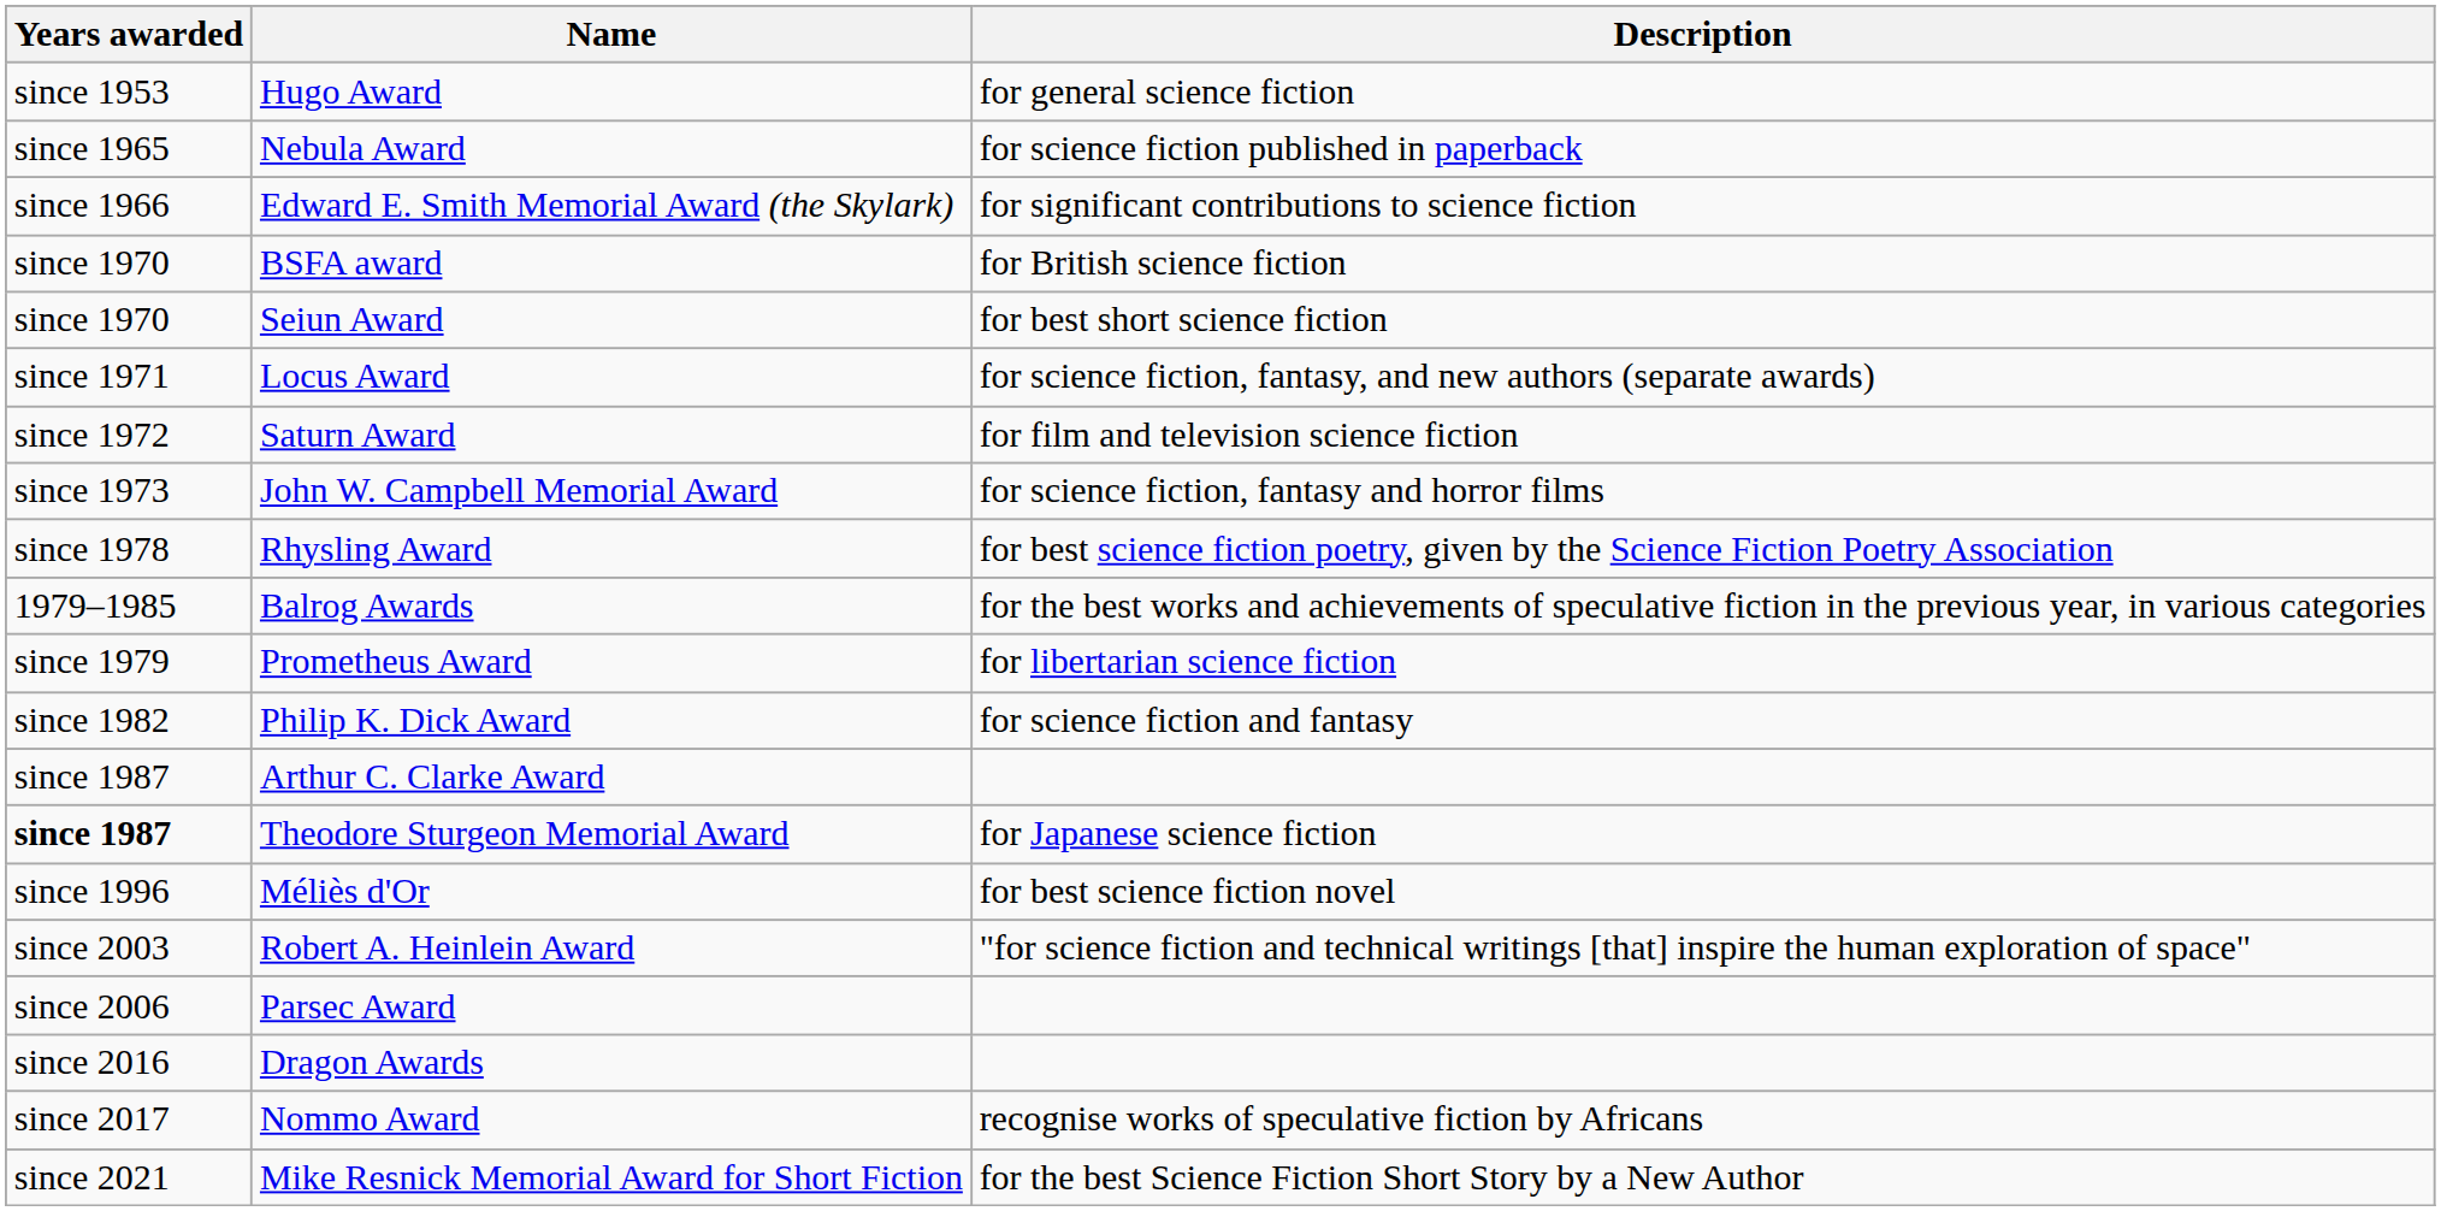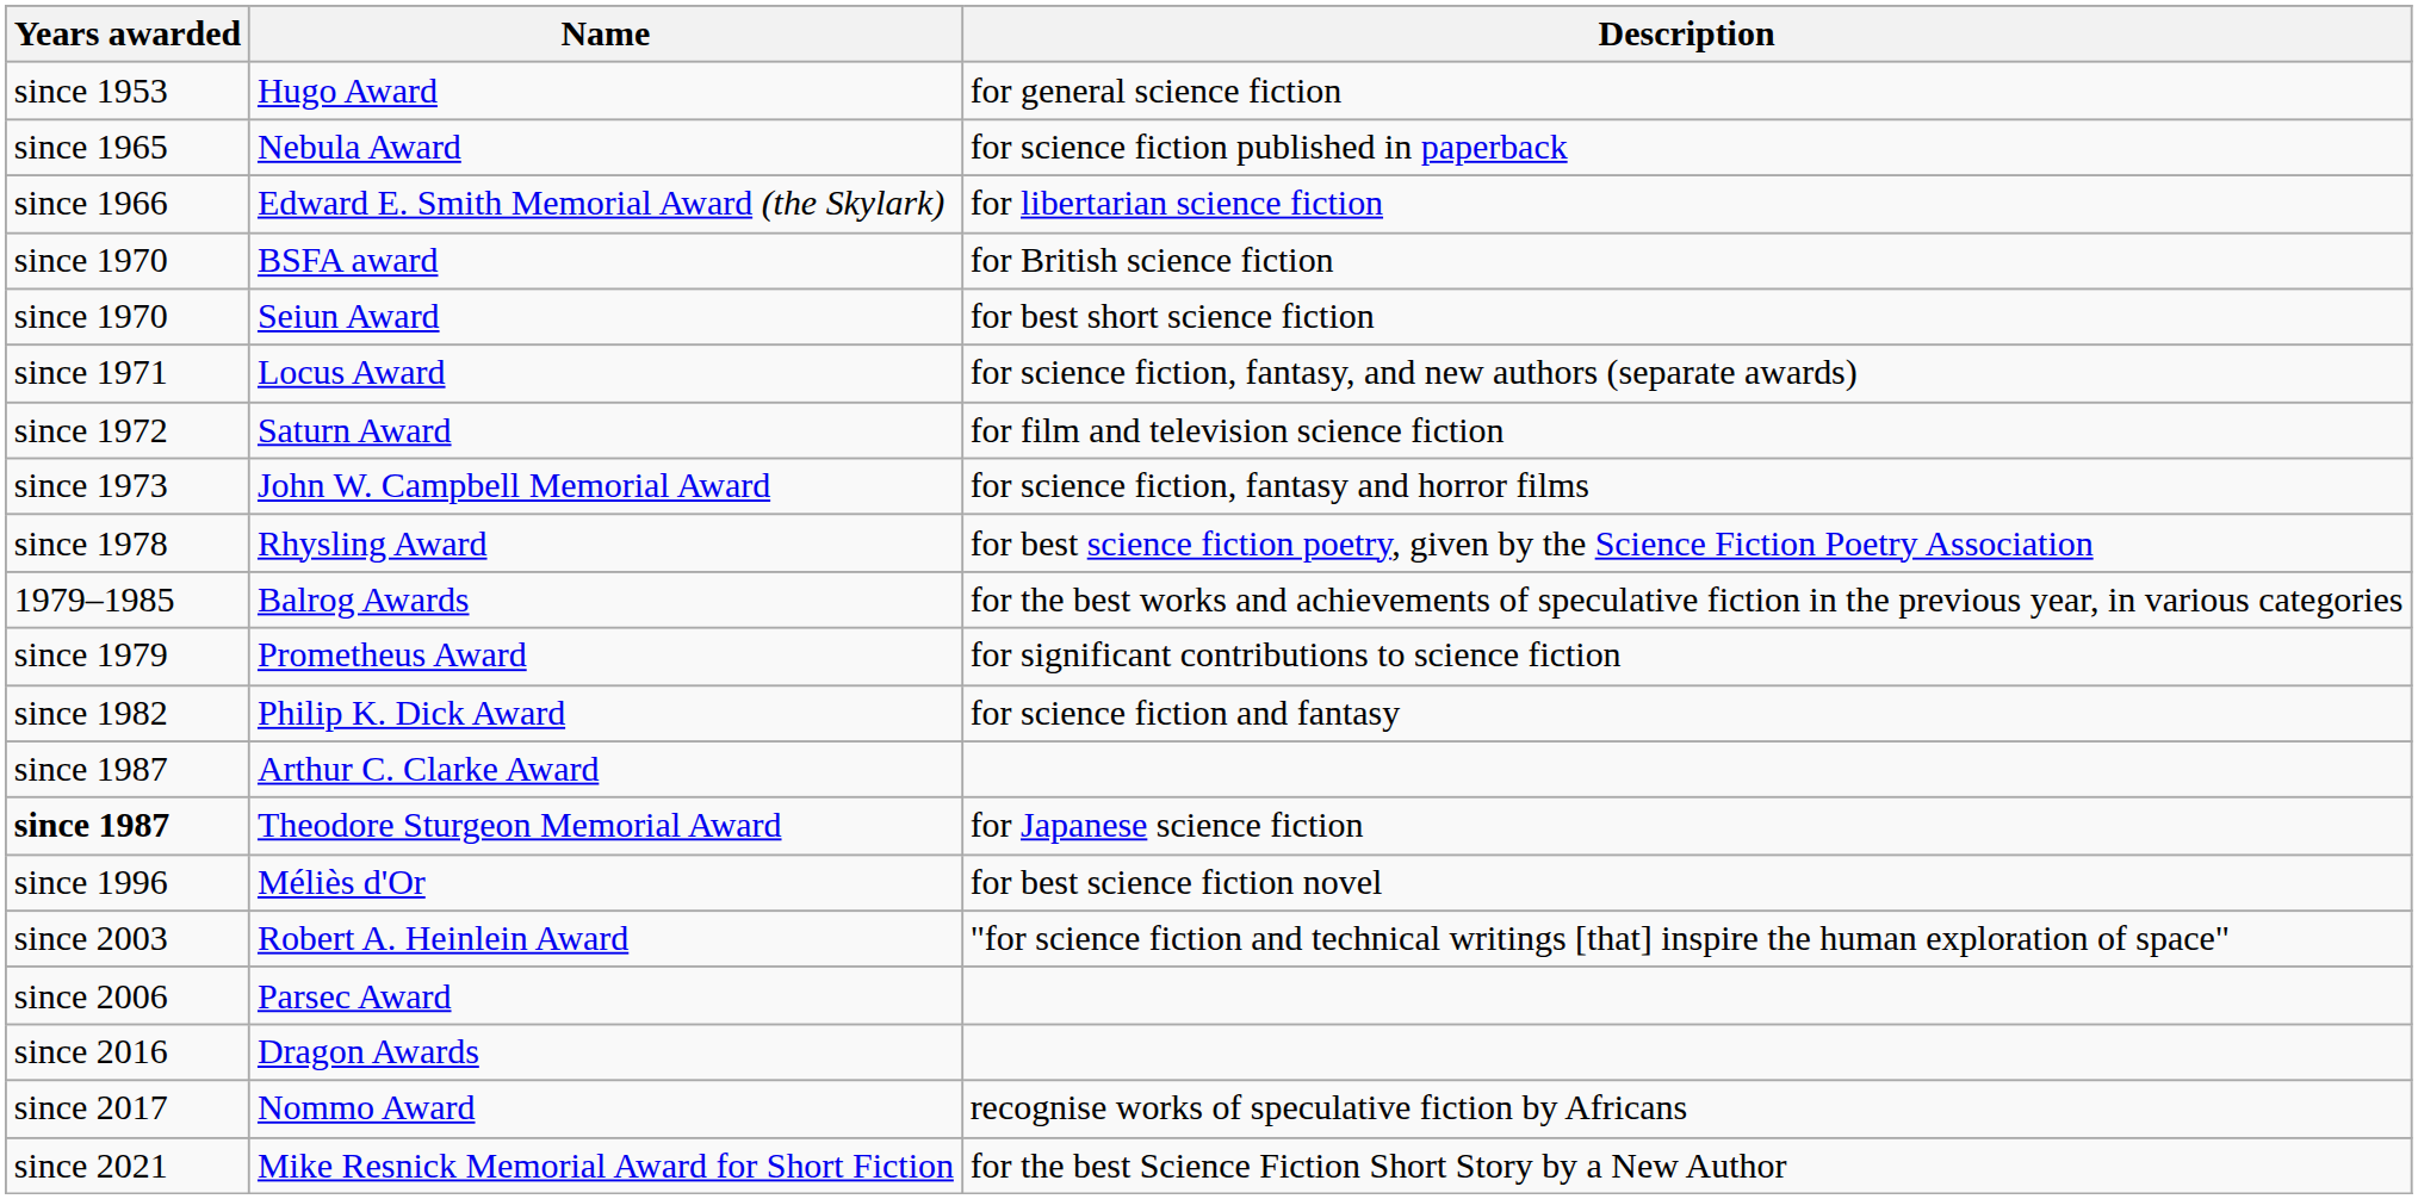 <table class="wikitable">
 <tr>
 <th>Years awarded</th>
 <th>Name</th>
 <th>Description</th>
 </tr>
 <tr>
 <td>since 1953</td>
 <td><a href='#'>Hugo Award</a></td>
 <td>for general science fiction</td>
 </tr>
 <tr>
 <td>since 1965</td>
 <td><a href='#'>Nebula Award</a></td>
 <td>for science fiction published in <a href='#'>paperback</a></td>
 </tr>
 <tr>
 <td>since 1966</td>
 <td><a href='#'>Edward E. Smith Memorial Award</a> <em>(the Skylark)</em></td>
-<td>for significant contributions to science fiction</td>
+<td>for <a href='#'>libertarian science fiction</a></td>
 </tr>
 <tr>
 <td>since 1970</td>
 <td><a href='#'>BSFA award</a></td>
 <td>for British science fiction</td>
 </tr>
 <tr>
 <td>since 1970</td>
 <td><a href='#'>Seiun Award</a></td>
 <td>for best short science fiction</td>
 </tr>
 <tr>
 <td>since 1971</td>
 <td><a href='#'>Locus Award</a></td>
 <td>for science fiction, fantasy, and new authors (separate awards)</td>
 </tr>
 <tr>
 <td>since 1972</td>
 <td><a href='#'>Saturn Award</a></td>
 <td>for film and television science fiction</td>
 </tr>
 <tr>
 <td>since 1973</td>
 <td><a href='#'>John W. Campbell Memorial Award</a></td>
 <td>for science fiction, fantasy and horror films</td>
 </tr>
 <tr>
 <td>since 1978</td>
 <td><a href='#'>Rhysling Award</a></td>
 <td>for best <a href='#'>science fiction poetry</a>, given by the <a href='#'>Science Fiction Poetry Association</a></td>
 </tr>
 <tr>
 <td>1979–1985</td>
 <td><a href='#'>Balrog Awards</a></td>
 <td>for the best works and achievements of speculative fiction in the previous year, in various categories</td>
 </tr>
 <tr>
 <td>since 1979</td>
 <td><a href='#'>Prometheus Award</a></td>
-<td>for <a href='#'>libertarian science fiction</a></td>
+<td>for significant contributions to science fiction</td>
 </tr>
 <tr>
 <td>since 1982</td>
 <td><a href='#'>Philip K. Dick Award</a></td>
 <td>for science fiction and fantasy</td>
 </tr>
 <tr>
 <td>since 1987</td>
 <td><a href='#'>Arthur C. Clarke Award</a></td>
 <td></td>
 </tr>
 <tr>
 <td><strong>since 1987</strong></td>
 <td><a href='#'>Theodore Sturgeon Memorial Award</a></td>
 <td>for <a href='#'>Japanese</a> science fiction</td>
 </tr>
 <tr>
 <td>since 1996</td>
 <td><a href='#'>Méliès d'Or</a></td>
 <td>for best science fiction novel</td>
 </tr>
 <tr>
 <td>since 2003</td>
 <td><a href='#'>Robert A. Heinlein Award</a></td>
 <td>"for science fiction and technical writings [that] inspire the human exploration of space"</td>
 </tr>
 <tr>
 <td>since 2006</td>
 <td><a href='#'>Parsec Award</a></td>
 <td></td>
 </tr>
 <tr>
 <td>since 2016</td>
 <td><a href='#'>Dragon Awards</a></td>
 <td></td>
 </tr>
 <tr>
 <td>since 2017</td>
 <td><a href='#'>Nommo Award</a></td>
 <td>recognise works of speculative fiction by Africans</td>
 </tr>
 <tr>
 <td>since 2021</td>
 <td><a href='#'>Mike Resnick Memorial Award for Short Fiction</a></td>
 <td>for the best Science Fiction Short Story by a New Author</td>
 </tr>
 <tr>
 </tr>
 </table>
